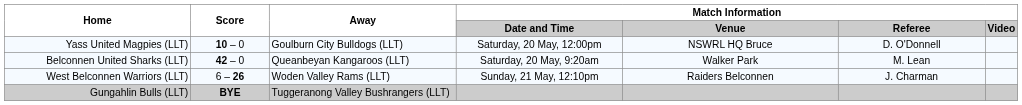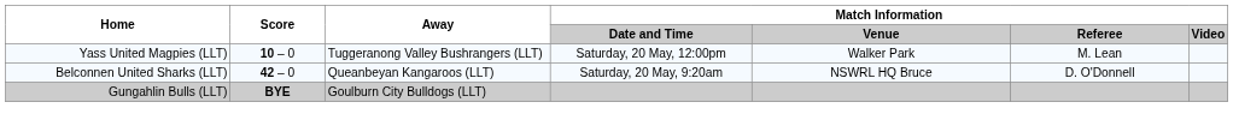 <table border="1" cellpadding="3" cellspacing="0" width="100%" style="border-collapse:collapse;  text-align:center;">
 <tr>
 <th rowspan="2" width="19%">Home</th>
 <th rowspan="2" width="8%">Score</th>
 <th rowspan="2" width="19%">Away</th>
 <th colspan="4">Match Information</th>
 </tr>
 <tr style="background:#CCCCCC">
 <th width="17%">Date and Time</th>
 <th width="22%">Venue</th>
 <th width="50%">Referee</th>
 <th>Video</th>
 </tr>
 <tr style="text-align:center; background:#f5faff;">
 <td align="right">Yass United Magpies (LLT) </td>
 <td><strong>10</strong> – 0</td>
-<td align="left"> Goulburn City Bulldogs (LLT)</td>
+<td align="left"> Tuggeranong Valley Bushrangers (LLT)</td>
 <td>Saturday, 20 May, 12:00pm</td>
-<td>NSWRL HQ Bruce</td>
-<td>D. O'Donnell</td>
+<td>Walker Park</td>
+<td>M. Lean</td>
 <td></td>
 </tr>
 <tr style="text-align:center; background:#f5faff;">
 <td align="right">Belconnen United Sharks (LLT) </td>
 <td><strong>42</strong> – 0</td>
 <td align="left"> Queanbeyan Kangaroos (LLT)</td>
 <td>Saturday, 20 May, 9:20am</td>
-<td>Walker Park</td>
-<td>M. Lean</td>
-<td></td>
-</tr>
-<tr style="text-align:center; background:#f5faff;">
-<td align="right">West Belconnen Warriors (LLT) </td>
-<td>6 – <strong>26</strong></td>
-<td align="left"> Woden Valley Rams (LLT)</td>
-<td>Sunday, 21 May, 12:10pm</td>
-<td>Raiders Belconnen</td>
-<td>J. Charman</td>
+<td>NSWRL HQ Bruce</td>
+<td>D. O'Donnell</td>
 <td></td>
 </tr>
 <tr style="text-align:center; background:#CCCCCC;">
 <td align="right">Gungahlin Bulls (LLT) </td>
 <td><strong>BYE</strong></td>
-<td align="left"> Tuggeranong Valley Bushrangers (LLT)</td>
+<td align="left"> Goulburn City Bulldogs (LLT)</td>
 <td></td>
 <td></td>
 <td></td>
 <td></td>
 </tr>
 </table>
